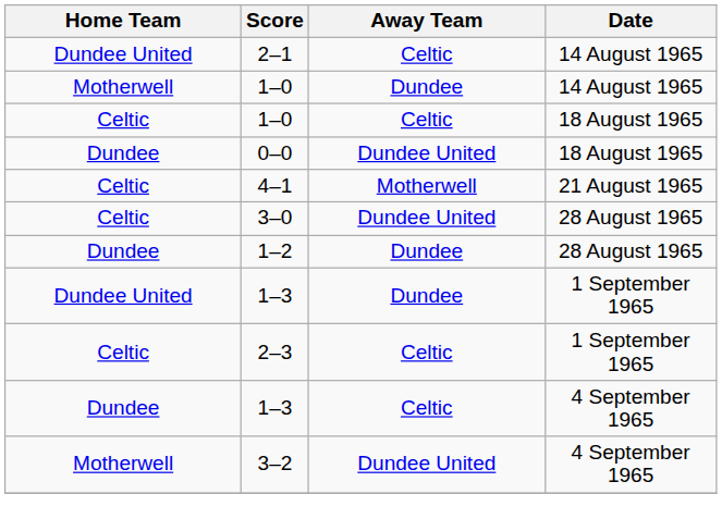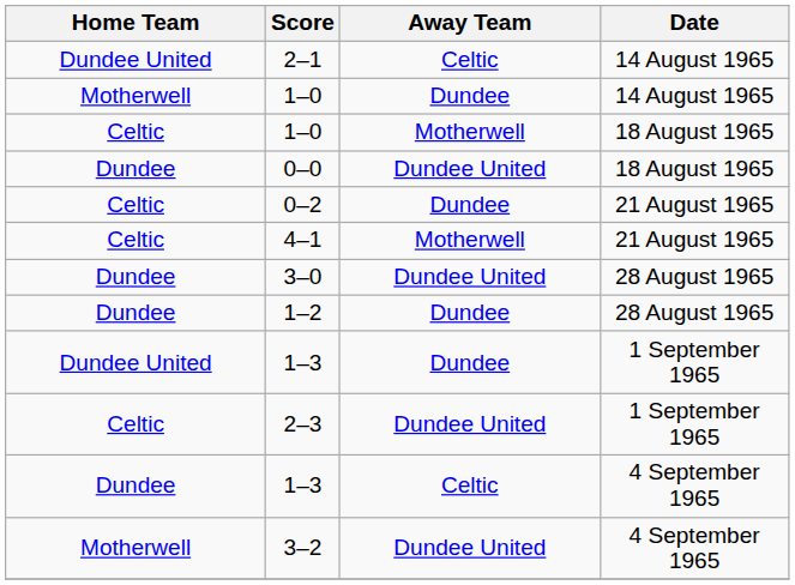 <table class="wikitable" style="text-align:center;">
 <tr>
 <th width=175>Home Team</th>
 <th width=20>Score</th>
 <th width=175>Away Team</th>
 <th width= 125>Date</th>
 </tr>
 <tr>
 <td><a href='#'>Dundee United</a></td>
 <td>2–1</td>
 <td><a href='#'>Celtic</a></td>
 <td>14 August 1965</td>
 </tr>
 <tr>
 <td><a href='#'>Motherwell</a></td>
 <td>1–0</td>
 <td><a href='#'>Dundee</a></td>
 <td>14 August 1965</td>
 </tr>
 <tr>
 <td><a href='#'>Celtic</a></td>
 <td>1–0</td>
-<td><a href='#'>Celtic</a></td>
+<td><a href='#'>Motherwell</a></td>
 <td>18 August 1965</td>
 </tr>
 <tr>
 <td><a href='#'>Dundee</a></td>
 <td>0–0</td>
 <td><a href='#'>Dundee United</a></td>
 <td>18 August 1965</td>
 </tr>
 <tr>
 <td><a href='#'>Celtic</a></td>
+<td>0–2</td>
+<td><a href='#'>Dundee</a></td>
+<td>21 August 1965</td>
+</tr>
+<tr>
+<td><a href='#'>Celtic</a></td>
 <td>4–1</td>
 <td><a href='#'>Motherwell</a></td>
 <td>21 August 1965</td>
 </tr>
 <tr>
-<td><a href='#'>Celtic</a></td>
+<td><a href='#'>Dundee</a></td>
 <td>3–0</td>
 <td><a href='#'>Dundee United</a></td>
 <td>28 August 1965</td>
 </tr>
 <tr>
 <td><a href='#'>Dundee</a></td>
 <td>1–2</td>
 <td><a href='#'>Dundee</a></td>
 <td>28 August 1965</td>
 </tr>
 <tr>
 <td><a href='#'>Dundee United</a></td>
 <td>1–3</td>
 <td><a href='#'>Dundee</a></td>
 <td>1 September 1965</td>
 </tr>
 <tr>
 <td><a href='#'>Celtic</a></td>
 <td>2–3</td>
-<td><a href='#'>Celtic</a></td>
+<td><a href='#'>Dundee United</a></td>
 <td>1 September 1965</td>
 </tr>
 <tr>
 <td><a href='#'>Dundee</a></td>
 <td>1–3</td>
 <td><a href='#'>Celtic</a></td>
 <td>4 September 1965</td>
 </tr>
 <tr>
 <td><a href='#'>Motherwell</a></td>
 <td>3–2</td>
 <td><a href='#'>Dundee United</a></td>
 <td>4 September 1965</td>
 </tr>
 <tr>
 </tr>
 </table>
